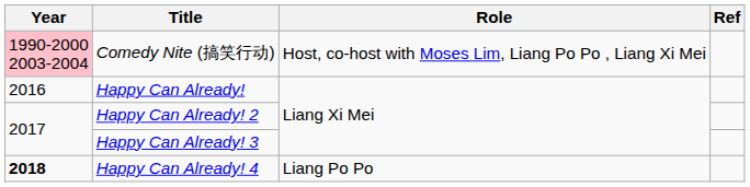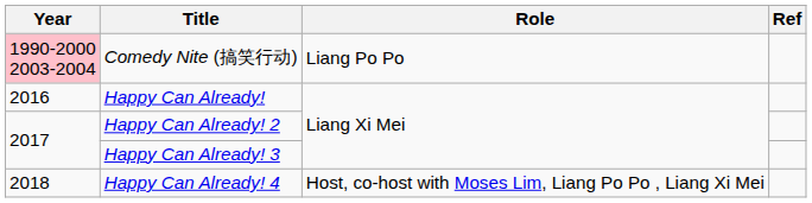 <table class="wikitable sortable">
 <tr>
 <th>Year</th>
 <th>Title</th>
 <th>Role</th>
 <th class="unsortable">Ref</th>
 </tr>
 <tr>
 <td style="background: pink;">1990-2000<br>2003-2004</td>
 <td><em>Comedy Nite</em> (搞笑行动)</td>
-<td>Host, co-host with <a href='#'>Moses Lim</a>, Liang Po Po , Liang Xi Mei</td>
+<td>Liang Po Po</td>
 <td></td>
 </tr>
 <tr>
 <td>2016</td>
 <td><em><a href='#'>Happy Can Already!</a> </em></td>
 <td rowspan="3">Liang Xi Mei</td>
 <td></td>
 </tr>
 <tr>
 <td rowspan="2">2017</td>
 <td><em><a href='#'>Happy Can Already! 2</a> </em></td>
 <td></td>
 </tr>
 <tr>
 <td><em><a href='#'>Happy Can Already! 3</a></em></td>
 <td></td>
 </tr>
 <tr>
-<td><strong>2018</strong></td>
+<td>2018</td>
 <td><em><a href='#'>Happy Can Already! 4</a></em></td>
-<td>Liang Po Po</td>
+<td>Host, co-host with <a href='#'>Moses Lim</a>, Liang Po Po , Liang Xi Mei</td>
 <td></td>
 </tr>
 </table>
